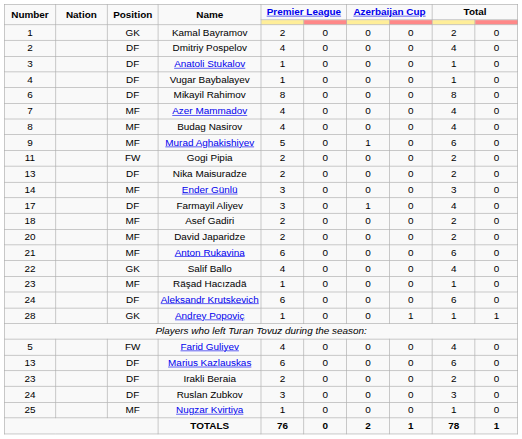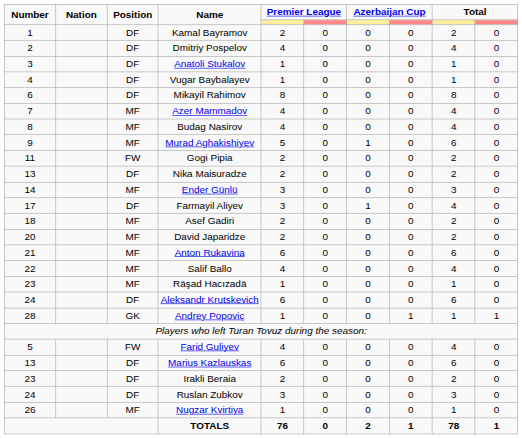 <table class="wikitable" style="font-size: 100%; text-align: center;">
 <tr>
 <td rowspan="2" width="10%" align="center"><strong>Number</strong></td>
 <td rowspan="2" width="10%" align="center"><strong>Nation</strong></td>
 <td rowspan="2" width="10%" align="center"><strong>Position</strong></td>
 <td rowspan="2" width="20%" align="center"><strong>Name</strong></td>
 <td colspan="2" align="center"><strong><a href='#'>Premier League</a></strong></td>
 <td colspan="2" align="center"><strong><a href='#'>Azerbaijan Cup</a></strong></td>
 <td colspan="2" align="center"><strong>Total</strong></td>
 </tr>
 <tr>
 <th width=60 style="background: #FFEE99"></th>
 <th width=60 style="background: #FF8888"></th>
 <th width=60 style="background: #FFEE99"></th>
 <th width=60 style="background: #FF8888"></th>
 <th width=60 style="background: #FFEE99"></th>
 <th width=60 style="background: #FF8888"></th>
 </tr>
 <tr>
 <td>1</td>
 <td></td>
-<td>GK</td>
+<td>DF</td>
 <td>Kamal Bayramov</td>
 <td>2</td>
 <td>0</td>
 <td>0</td>
 <td>0</td>
 <td>2</td>
 <td>0</td>
 </tr>
 <tr>
 <td>2</td>
 <td></td>
 <td>DF</td>
 <td>Dmitriy Pospelov</td>
 <td>4</td>
 <td>0</td>
 <td>0</td>
 <td>0</td>
 <td>4</td>
 <td>0</td>
 </tr>
 <tr>
 <td>3</td>
 <td></td>
 <td>DF</td>
 <td><a href='#'>Anatoli Stukalov</a></td>
 <td>1</td>
 <td>0</td>
 <td>0</td>
 <td>0</td>
 <td>1</td>
 <td>0</td>
 </tr>
 <tr>
 <td>4</td>
 <td></td>
 <td>DF</td>
 <td>Vugar Baybalayev</td>
 <td>1</td>
 <td>0</td>
 <td>0</td>
 <td>0</td>
 <td>1</td>
 <td>0</td>
 </tr>
 <tr>
 <td>6</td>
 <td></td>
 <td>DF</td>
 <td>Mikayil Rahimov</td>
 <td>8</td>
 <td>0</td>
 <td>0</td>
 <td>0</td>
 <td>8</td>
 <td>0</td>
 </tr>
 <tr>
 <td>7</td>
 <td></td>
 <td>MF</td>
 <td><a href='#'>Azer Mammadov</a></td>
 <td>4</td>
 <td>0</td>
 <td>0</td>
 <td>0</td>
 <td>4</td>
 <td>0</td>
 </tr>
 <tr>
 <td>8</td>
 <td></td>
 <td>MF</td>
 <td>Budag Nasirov</td>
 <td>4</td>
 <td>0</td>
 <td>0</td>
 <td>0</td>
 <td>4</td>
 <td>0</td>
 </tr>
 <tr>
 <td>9</td>
 <td></td>
 <td>MF</td>
 <td><a href='#'>Murad Aghakishiyev</a></td>
 <td>5</td>
 <td>0</td>
 <td>1</td>
 <td>0</td>
 <td>6</td>
 <td>0</td>
 </tr>
 <tr>
 <td>11</td>
 <td></td>
 <td>FW</td>
 <td>Gogi Pipia</td>
 <td>2</td>
 <td>0</td>
 <td>0</td>
 <td>0</td>
 <td>2</td>
 <td>0</td>
 </tr>
 <tr>
 <td>13</td>
 <td></td>
 <td>DF</td>
 <td>Nika Maisuradze</td>
 <td>2</td>
 <td>0</td>
 <td>0</td>
 <td>0</td>
 <td>2</td>
 <td>0</td>
 </tr>
 <tr>
 <td>14</td>
 <td></td>
 <td>MF</td>
 <td><a href='#'>Ender Günlü</a></td>
 <td>3</td>
 <td>0</td>
 <td>0</td>
 <td>0</td>
 <td>3</td>
 <td>0</td>
 </tr>
 <tr>
 <td>17</td>
 <td></td>
 <td>DF</td>
 <td>Farmayil Aliyev</td>
 <td>3</td>
 <td>0</td>
 <td>1</td>
 <td>0</td>
 <td>4</td>
 <td>0</td>
 </tr>
 <tr>
 <td>18</td>
 <td></td>
 <td>MF</td>
 <td>Asef Gadiri</td>
 <td>2</td>
 <td>0</td>
 <td>0</td>
 <td>0</td>
 <td>2</td>
 <td>0</td>
 </tr>
 <tr>
 <td>20</td>
 <td></td>
 <td>MF</td>
 <td>David Japaridze</td>
 <td>2</td>
 <td>0</td>
 <td>0</td>
 <td>0</td>
 <td>2</td>
 <td>0</td>
 </tr>
 <tr>
 <td>21</td>
 <td></td>
 <td>MF</td>
 <td><a href='#'>Anton Rukavina</a></td>
 <td>6</td>
 <td>0</td>
 <td>0</td>
 <td>0</td>
 <td>6</td>
 <td>0</td>
 </tr>
 <tr>
 <td>22</td>
 <td></td>
-<td>GK</td>
+<td>MF</td>
 <td>Salif Ballo</td>
 <td>4</td>
 <td>0</td>
 <td>0</td>
 <td>0</td>
 <td>4</td>
 <td>0</td>
 </tr>
 <tr>
 <td>23</td>
 <td></td>
 <td>MF</td>
 <td>Räşad Hacızadä</td>
 <td>1</td>
 <td>0</td>
 <td>0</td>
 <td>0</td>
 <td>1</td>
 <td>0</td>
 </tr>
 <tr>
 <td>24</td>
 <td></td>
 <td>DF</td>
 <td><a href='#'>Aleksandr Krutskevich</a></td>
 <td>6</td>
 <td>0</td>
 <td>0</td>
 <td>0</td>
 <td>6</td>
 <td>0</td>
 </tr>
 <tr>
 <td>28</td>
 <td></td>
 <td>GK</td>
 <td><a href='#'>Andrey Popoviç</a></td>
 <td>1</td>
 <td>0</td>
 <td>0</td>
 <td>1</td>
 <td>1</td>
 <td>1</td>
 </tr>
 <tr>
 <td colspan="13"><em>Players who left Turan Tovuz during the season:</em></td>
 </tr>
 <tr>
 <td>5</td>
 <td></td>
 <td>FW</td>
 <td><a href='#'>Farid Guliyev</a></td>
 <td>4</td>
 <td>0</td>
 <td>0</td>
 <td>0</td>
 <td>4</td>
 <td>0</td>
 </tr>
 <tr>
 <td>13</td>
 <td></td>
 <td>DF</td>
 <td><a href='#'>Marius Kazlauskas</a></td>
 <td>6</td>
 <td>0</td>
 <td>0</td>
 <td>0</td>
 <td>6</td>
 <td>0</td>
 </tr>
 <tr>
 <td>23</td>
 <td></td>
 <td>DF</td>
 <td>Irakli Beraia</td>
 <td>2</td>
 <td>0</td>
 <td>0</td>
 <td>0</td>
 <td>2</td>
 <td>0</td>
 </tr>
 <tr>
 <td>24</td>
 <td></td>
 <td>DF</td>
 <td>Ruslan Zubkov</td>
 <td>3</td>
 <td>0</td>
 <td>0</td>
 <td>0</td>
 <td>3</td>
 <td>0</td>
 </tr>
 <tr>
-<td>25</td>
+<td>26</td>
 <td></td>
 <td>MF</td>
 <td><a href='#'>Nugzar Kvirtiya</a></td>
 <td>1</td>
 <td>0</td>
 <td>0</td>
 <td>0</td>
 <td>1</td>
 <td>0</td>
 </tr>
 <tr>
 <td colspan="3"></td>
 <td><strong>TOTALS</strong></td>
 <td><strong>76</strong></td>
 <td><strong>0</strong></td>
 <td><strong>2</strong></td>
 <td><strong>1</strong></td>
 <td><strong>78</strong></td>
 <td><strong>1</strong></td>
 </tr>
 </table>
